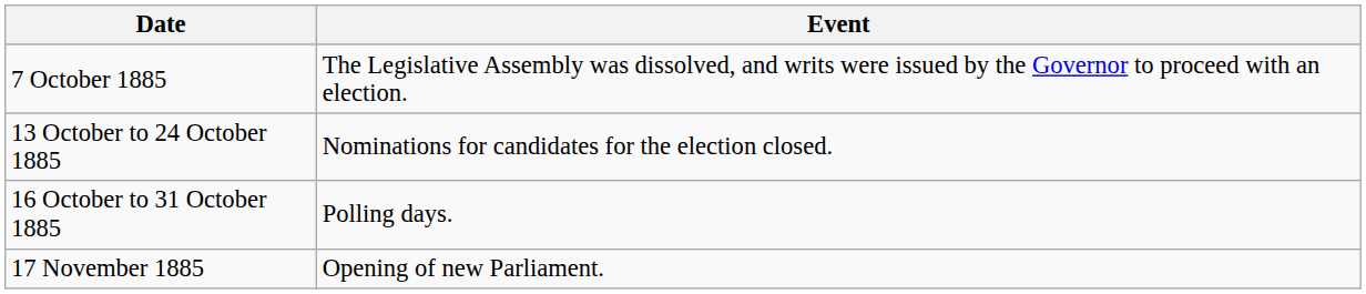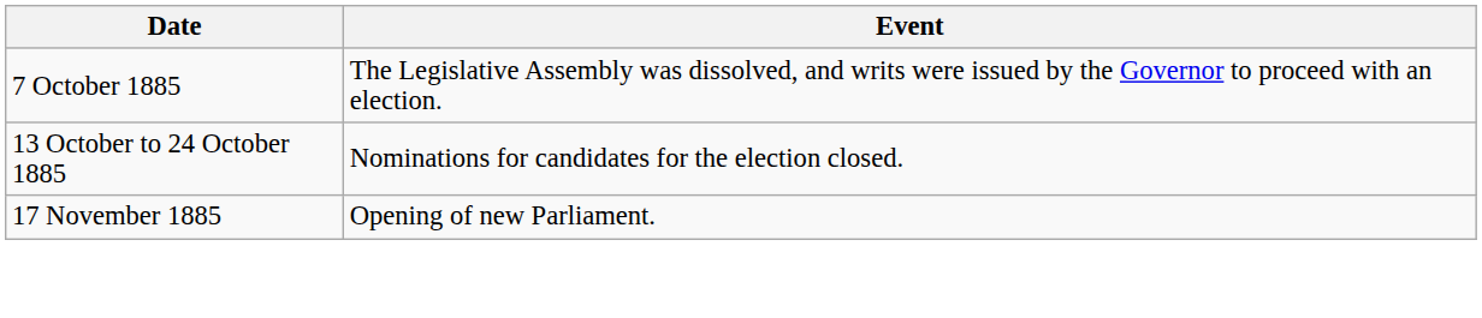 <table class="wikitable">
 <tr>
 <th>Date</th>
 <th>Event</th>
 </tr>
 <tr>
 <td>7 October 1885</td>
 <td>The Legislative Assembly was dissolved, and writs were issued by the <a href='#'>Governor</a> to proceed with an election.</td>
 </tr>
 <tr>
 <td>13 October to 24 October 1885</td>
 <td>Nominations for candidates for the election closed.</td>
 </tr>
 <tr>
-<td>16 October to 31 October 1885</td>
-<td>Polling days.</td>
-</tr>
-<tr>
 <td>17 November 1885</td>
 <td>Opening of new Parliament.</td>
 </tr>
 </table>
